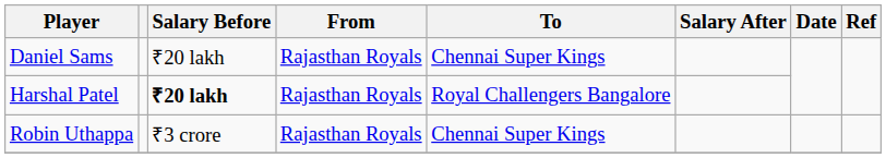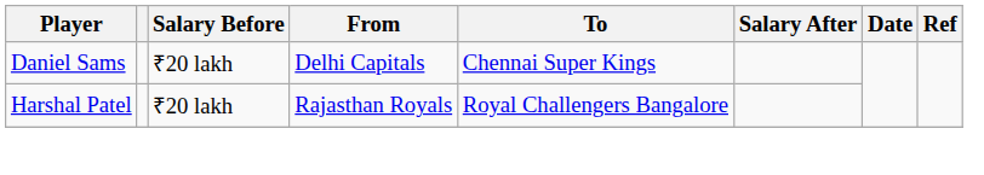 <table class="wikitable"  style="font-size:97%;">
 <tr>
 <th>Player</th>
 <th></th>
 <th>Salary Before</th>
 <th>From</th>
 <th>To</th>
 <th>Salary After</th>
 <th>Date</th>
 <th>Ref</th>
 </tr>
 <tr>
 <td><a href='#'>Daniel Sams</a> </td>
 <td></td>
 <td>₹20 lakh</td>
-<td><a href='#'>Rajasthan Royals</a></td>
+<td><a href='#'>Delhi Capitals</a></td>
 <td><a href='#'>Chennai Super Kings</a></td>
 <td></td>
 <td rowspan="2"></td>
 <td rowspan="2"></td>
 </tr>
 <tr>
 <td><a href='#'>Harshal Patel</a></td>
 <td></td>
-<td><strong>₹20 lakh</strong></td>
+<td>₹20 lakh</td>
 <td><a href='#'>Rajasthan Royals</a></td>
 <td><a href='#'>Royal Challengers Bangalore</a></td>
 <td></td>
 </tr>
 <tr>
-<td><a href='#'>Robin Uthappa</a></td>
-<td></td>
-<td>₹3 crore</td>
-<td><a href='#'>Rajasthan Royals</a></td>
-<td><a href='#'>Chennai Super Kings</a></td>
-<td></td>
-<td></td>
-<td></td>
-</tr>
-<tr>
 </tr>
 </table>
